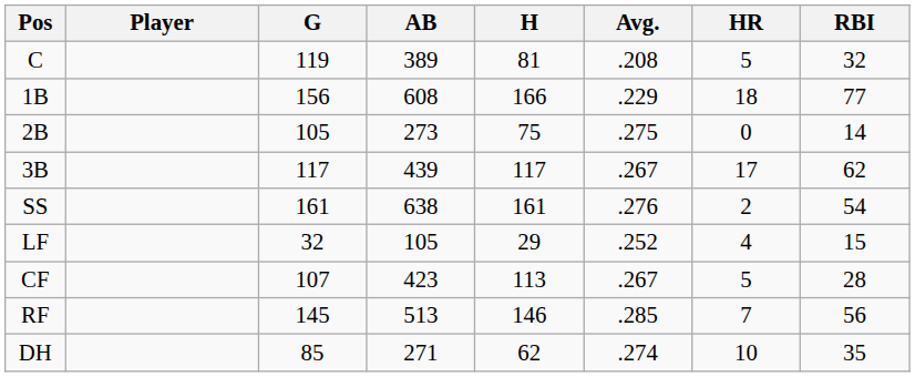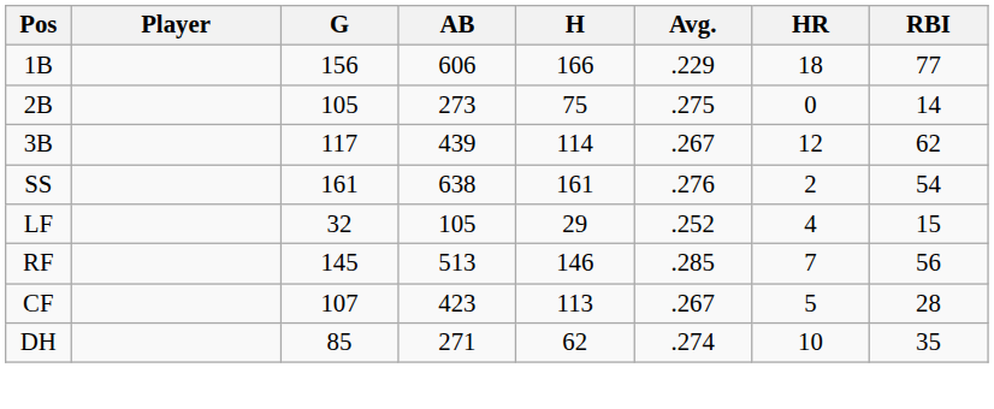 <table class="wikitable sortable">
 <tr>
 <th bgcolor="#DDDDFF" width="5%">Pos</th>
 <th bgcolor="#DDDDFF" width="16%">Player</th>
 <th bgcolor="#DDDDFF" width="9%">G</th>
 <th bgcolor="#DDDDFF" width="9%">AB</th>
 <th bgcolor="#DDDDFF" width="9%">H</th>
 <th bgcolor="#DDDDFF" width="9%">Avg.</th>
 <th bgcolor="#DDDDFF" width="9%">HR</th>
 <th bgcolor="#DDDDFF" width="9%">RBI</th>
 </tr>
 <tr align="center">
-<td>C</td>
-<td></td>
-<td>119</td>
-<td>389</td>
-<td>81</td>
-<td>.208</td>
-<td>5</td>
-<td>32</td>
-</tr>
-<tr align="center">
 <td>1B</td>
 <td></td>
 <td>156</td>
-<td>608</td>
+<td>606</td>
 <td>166</td>
 <td>.229</td>
 <td>18</td>
 <td>77</td>
 </tr>
 <tr align="center">
 <td>2B</td>
 <td></td>
 <td>105</td>
 <td>273</td>
 <td>75</td>
 <td>.275</td>
 <td>0</td>
 <td>14</td>
 </tr>
 <tr align="center">
 <td>3B</td>
 <td></td>
 <td>117</td>
 <td>439</td>
-<td>117</td>
+<td>114</td>
 <td>.267</td>
-<td>17</td>
+<td>12</td>
 <td>62</td>
 </tr>
 <tr align="center">
 <td>SS</td>
 <td></td>
 <td>161</td>
 <td>638</td>
 <td>161</td>
 <td>.276</td>
 <td>2</td>
 <td>54</td>
 </tr>
 <tr align="center">
 <td>LF</td>
 <td></td>
 <td>32</td>
 <td>105</td>
 <td>29</td>
 <td>.252</td>
 <td>4</td>
 <td>15</td>
 </tr>
 <tr align="center">
+<td>RF</td>
+<td></td>
+<td>145</td>
+<td>513</td>
+<td>146</td>
+<td>.285</td>
+<td>7</td>
+<td>56</td>
+</tr>
+<tr align="center">
 <td>CF</td>
 <td></td>
 <td>107</td>
 <td>423</td>
 <td>113</td>
 <td>.267</td>
 <td>5</td>
 <td>28</td>
-</tr>
-<tr align="center">
-<td>RF</td>
-<td></td>
-<td>145</td>
-<td>513</td>
-<td>146</td>
-<td>.285</td>
-<td>7</td>
-<td>56</td>
 </tr>
 <tr align="center">
 <td>DH</td>
 <td></td>
 <td>85</td>
 <td>271</td>
 <td>62</td>
 <td>.274</td>
 <td>10</td>
 <td>35</td>
 </tr>
 </table>
